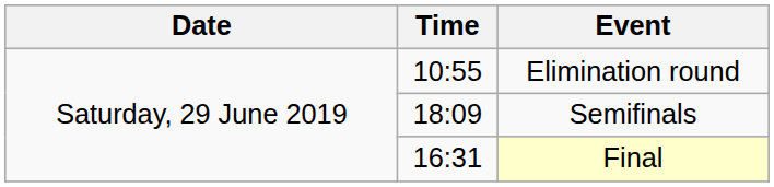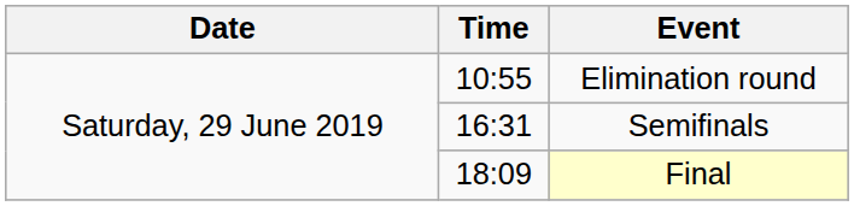 <table class = "wikitable" style="text-align:center;">
 <tr>
 <th width=220>Date</th>
 <th width=50>Time</th>
 <th width=150>Event</th>
 </tr>
 <tr>
 <td rowspan=3>Saturday, 29 June 2019</td>
 <td>10:55</td>
 <td>Elimination round</td>
 </tr>
 <tr>
-<td>18:09</td>
+<td>16:31</td>
 <td>Semifinals</td>
 </tr>
 <tr>
-<td>16:31</td>
+<td>18:09</td>
 <td bgcolor=ffffcc>Final</td>
 </tr>
 </table>
